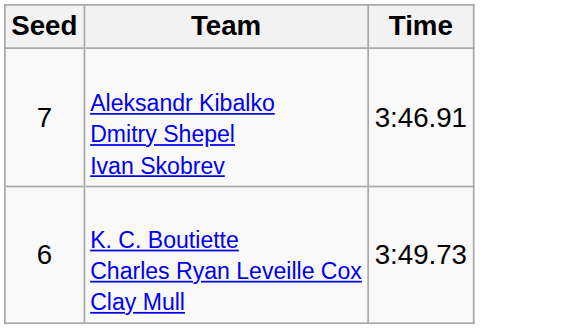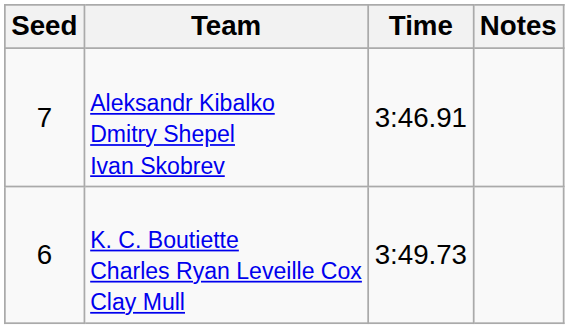 <table class="wikitable" style="text-align:center">
 <tr>
 <th>Seed</th>
 <th>Team</th>
 <th>Time</th>
+<th>Notes</th>
 </tr>
 <tr>
 <td>7</td>
 <td align="left"><small> <br> <a href='#'>Aleksandr Kibalko</a><br><a href='#'>Dmitry Shepel</a><br><a href='#'>Ivan Skobrev</a></small></td>
 <td>3:46.91</td>
+<td></td>
 </tr>
 <tr>
 <td>6</td>
 <td align="left"><small> <br> <a href='#'>K. C. Boutiette</a><br><a href='#'>Charles Ryan Leveille Cox</a><br><a href='#'>Clay Mull</a></small></td>
 <td>3:49.73</td>
+<td></td>
 </tr>
 </table>
